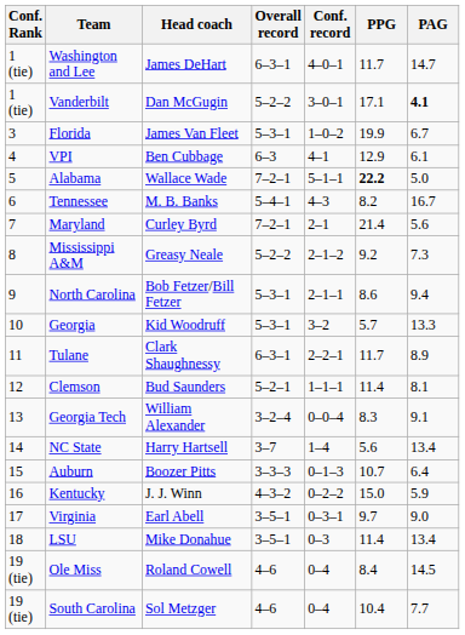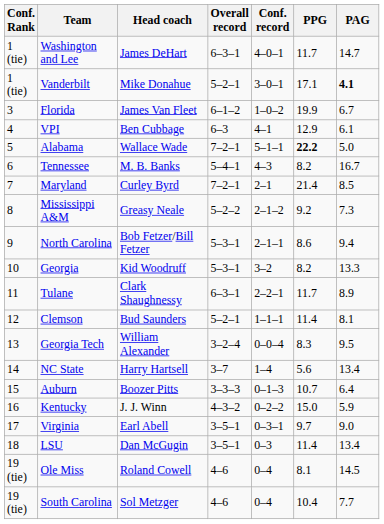 <table class="sortable wikitable">
 <tr>
 <th width="25">Conf. Rank</th>
 <th width="100">Team</th>
 <th width="115">Head coach</th>
 <th width="50">Overall record</th>
 <th width="50">Conf. record</th>
 <th width="50">PPG</th>
 <th width="50">PAG</th>
 </tr>
 <tr align="left" bgcolor="">
 <td>1 (tie)</td>
 <td><a href='#'>Washington and Lee</a></td>
 <td><a href='#'>James DeHart</a></td>
 <td>6–3–1</td>
 <td>4–0–1</td>
 <td>11.7</td>
 <td>14.7</td>
 </tr>
 <tr align="left" bgcolor="">
 <td>1 (tie)</td>
 <td><a href='#'>Vanderbilt</a></td>
-<td><a href='#'>Dan McGugin</a></td>
-<td>5–2–2</td>
+<td><a href='#'>Mike Donahue</a></td>
+<td>5–2–1</td>
 <td>3–0–1</td>
 <td>17.1</td>
 <td><strong>4.1</strong></td>
 </tr>
 <tr align="left" bgcolor="">
 <td>3</td>
 <td><a href='#'>Florida</a></td>
 <td><a href='#'>James Van Fleet</a></td>
-<td>5–3–1</td>
+<td>6–1–2</td>
 <td>1–0–2</td>
 <td>19.9</td>
 <td>6.7</td>
 </tr>
 <tr align="left" bgcolor="">
 <td>4</td>
 <td><a href='#'>VPI</a></td>
 <td><a href='#'>Ben Cubbage</a></td>
 <td>6–3</td>
 <td>4–1</td>
 <td>12.9</td>
 <td>6.1</td>
 </tr>
 <tr align="left" bgcolor="">
 <td>5</td>
 <td><a href='#'>Alabama</a></td>
 <td><a href='#'>Wallace Wade</a></td>
 <td>7–2–1</td>
 <td>5–1–1</td>
 <td><strong>22.2</strong></td>
 <td>5.0</td>
 </tr>
 <tr align="left" bgcolor="">
 <td>6</td>
 <td><a href='#'>Tennessee</a></td>
 <td><a href='#'>M. B. Banks</a></td>
 <td>5–4–1</td>
 <td>4–3</td>
 <td>8.2</td>
 <td>16.7</td>
 </tr>
 <tr align="left" bgcolor="">
 <td>7</td>
 <td><a href='#'>Maryland</a></td>
 <td><a href='#'>Curley Byrd</a></td>
 <td>7–2–1</td>
 <td>2–1</td>
 <td>21.4</td>
-<td>5.6</td>
+<td>8.5</td>
 </tr>
 <tr align="left" bgcolor="">
 <td>8</td>
 <td><a href='#'>Mississippi A&M</a></td>
 <td><a href='#'>Greasy Neale</a></td>
 <td>5–2–2</td>
 <td>2–1–2</td>
 <td>9.2</td>
 <td>7.3</td>
 </tr>
 <tr align="left" bgcolor="">
 <td>9</td>
 <td><a href='#'>North Carolina</a></td>
 <td><a href='#'>Bob Fetzer</a>/<a href='#'>Bill Fetzer</a></td>
 <td>5–3–1</td>
 <td>2–1–1</td>
 <td>8.6</td>
 <td>9.4</td>
 </tr>
 <tr align="left" bgcolor="">
 <td>10</td>
 <td><a href='#'>Georgia</a></td>
 <td><a href='#'>Kid Woodruff</a></td>
 <td>5–3–1</td>
 <td>3–2</td>
-<td>5.7</td>
+<td>8.2</td>
 <td>13.3</td>
 </tr>
 <tr align="left" bgcolor="">
 <td>11</td>
 <td><a href='#'>Tulane</a></td>
 <td><a href='#'>Clark Shaughnessy</a></td>
 <td>6–3–1</td>
 <td>2–2–1</td>
 <td>11.7</td>
 <td>8.9</td>
 </tr>
 <tr align="left" bgcolor="">
 <td>12</td>
 <td><a href='#'>Clemson</a></td>
 <td><a href='#'>Bud Saunders</a></td>
 <td>5–2–1</td>
 <td>1–1–1</td>
 <td>11.4</td>
 <td>8.1</td>
 </tr>
 <tr align="left" bgcolor="">
 <td>13</td>
 <td><a href='#'>Georgia Tech</a></td>
 <td><a href='#'>William Alexander</a></td>
 <td>3–2–4</td>
 <td>0–0–4</td>
 <td>8.3</td>
-<td>9.1</td>
+<td>9.5</td>
 </tr>
 <tr align="left" bgcolor="">
 <td>14</td>
 <td><a href='#'>NC State</a></td>
 <td><a href='#'>Harry Hartsell</a></td>
 <td>3–7</td>
 <td>1–4</td>
 <td>5.6</td>
 <td>13.4</td>
 </tr>
 <tr align="left" bgcolor="">
 <td>15</td>
 <td><a href='#'>Auburn</a></td>
 <td><a href='#'>Boozer Pitts</a></td>
 <td>3–3–3</td>
 <td>0–1–3</td>
 <td>10.7</td>
 <td>6.4</td>
 </tr>
 <tr align="left" bgcolor="">
 <td>16</td>
 <td><a href='#'>Kentucky</a></td>
 <td>J. J. Winn</td>
 <td>4–3–2</td>
 <td>0–2–2</td>
 <td>15.0</td>
 <td>5.9</td>
 </tr>
 <tr align="left" bgcolor="">
 <td>17</td>
 <td><a href='#'>Virginia</a></td>
 <td><a href='#'>Earl Abell</a></td>
 <td>3–5–1</td>
 <td>0–3–1</td>
 <td>9.7</td>
 <td>9.0</td>
 </tr>
 <tr align="left" bgcolor="">
 <td>18</td>
 <td><a href='#'>LSU</a></td>
-<td><a href='#'>Mike Donahue</a></td>
+<td><a href='#'>Dan McGugin</a></td>
 <td>3–5–1</td>
 <td>0–3</td>
 <td>11.4</td>
 <td>13.4</td>
 </tr>
 <tr align="left" bgcolor="">
 <td>19 (tie)</td>
 <td><a href='#'>Ole Miss</a></td>
 <td><a href='#'>Roland Cowell</a></td>
 <td>4–6</td>
 <td>0–4</td>
-<td>8.4</td>
+<td>8.1</td>
 <td>14.5</td>
 </tr>
 <tr align="left" bgcolor="">
 <td>19 (tie)</td>
 <td><a href='#'>South Carolina</a></td>
 <td><a href='#'>Sol Metzger</a></td>
 <td>4–6</td>
 <td>0–4</td>
 <td>10.4</td>
 <td>7.7</td>
 </tr>
 </table>
